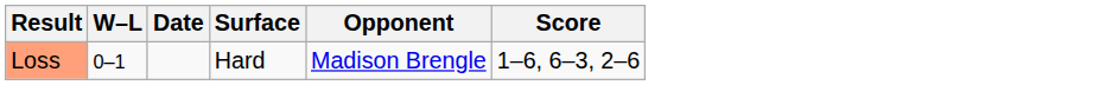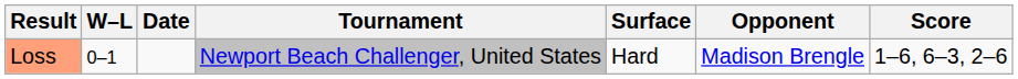 <table class="sortable wikitable">
 <tr>
 <th>Result</th>
 <th class="unsortable">W–L</th>
 <th>Date</th>
+<th>Tournament</th>
 <th>Surface</th>
 <th>Opponent</th>
 <th class="unsortable">Score</th>
 </tr>
 <tr>
 <td style="background:#ffa07a;">Loss</td>
 <td><small>0–1</small></td>
 <td><a href='#'></a></td>
+<td bgcolor=silver><a href='#'>Newport Beach Challenger</a>, United States</td>
 <td>Hard</td>
 <td> <a href='#'>Madison Brengle</a></td>
 <td>1–6, 6–3, 2–6</td>
 </tr>
 </table>
